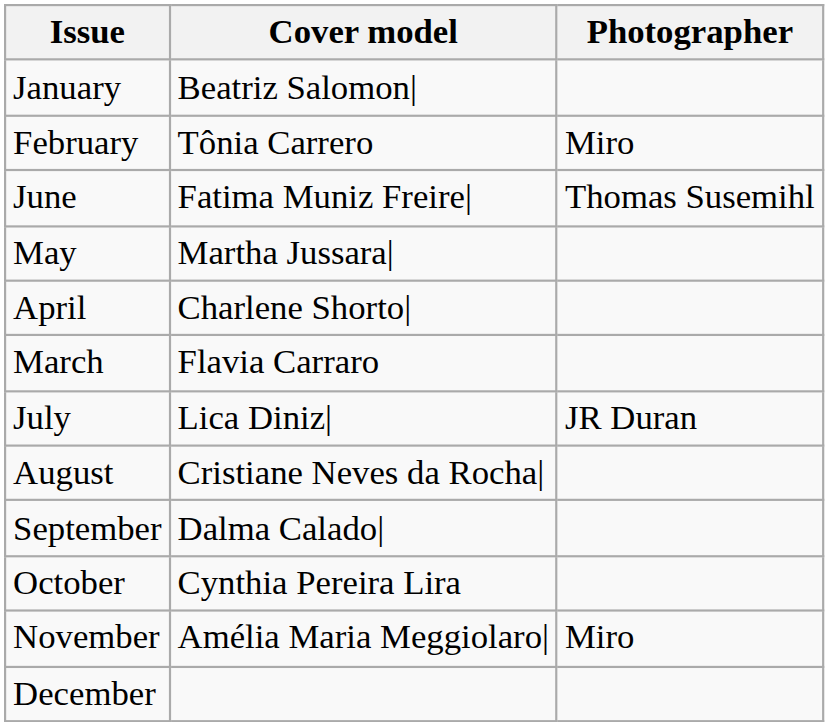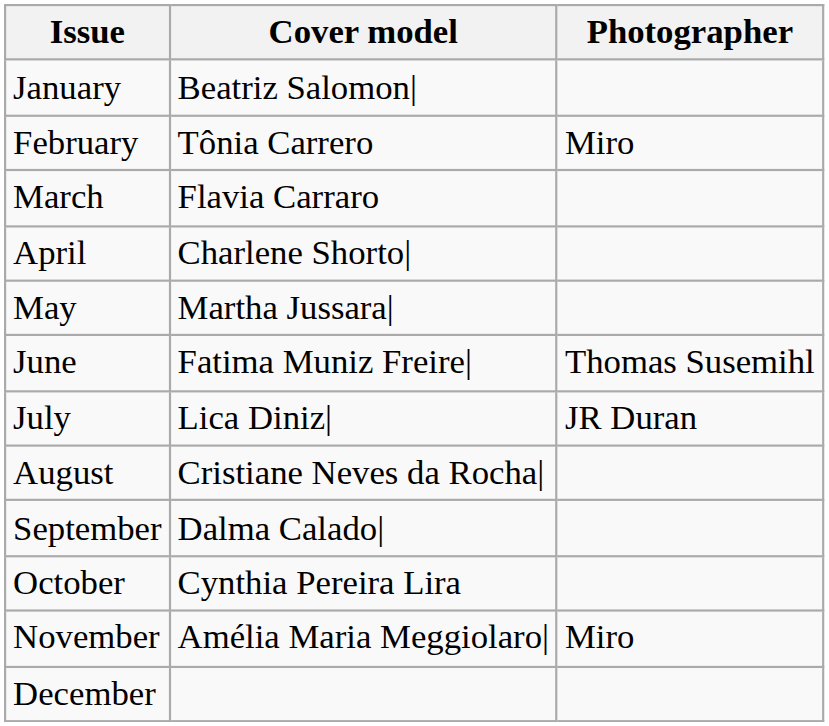 <table class="wikitable">
 <tr>
 <th>Issue</th>
 <th>Cover model</th>
 <th>Photographer</th>
 </tr>
 <tr>
 <td>January</td>
 <td>Beatriz Salomon|</td>
 <td></td>
 </tr>
 <tr>
 <td>February</td>
 <td>Tônia Carrero</td>
 <td>Miro</td>
 </tr>
 <tr>
-<td>June</td>
-<td>Fatima Muniz Freire|</td>
-<td>Thomas Susemihl</td>
-</tr>
-<tr>
-<td>May</td>
-<td>Martha Jussara|</td>
+<td>March</td>
+<td>Flavia Carraro</td>
 <td></td>
 </tr>
 <tr>
 <td>April</td>
 <td>Charlene Shorto|</td>
 <td></td>
 </tr>
 <tr>
-<td>March</td>
-<td>Flavia Carraro</td>
+<td>May</td>
+<td>Martha Jussara|</td>
 <td></td>
+</tr>
+<tr>
+<td>June</td>
+<td>Fatima Muniz Freire|</td>
+<td>Thomas Susemihl</td>
 </tr>
 <tr>
 <td>July</td>
 <td>Lica Diniz|</td>
 <td>JR Duran</td>
 </tr>
 <tr>
 <td>August</td>
 <td>Cristiane Neves da Rocha|</td>
 <td></td>
 </tr>
 <tr>
 <td>September</td>
 <td>Dalma Calado|</td>
 <td></td>
 </tr>
 <tr>
 <td>October</td>
 <td>Cynthia Pereira Lira</td>
 <td></td>
 </tr>
 <tr>
 <td>November</td>
 <td>Amélia Maria Meggiolaro|</td>
 <td>Miro</td>
 </tr>
 <tr>
 <td>December</td>
 <td></td>
 <td></td>
 </tr>
 </table>
